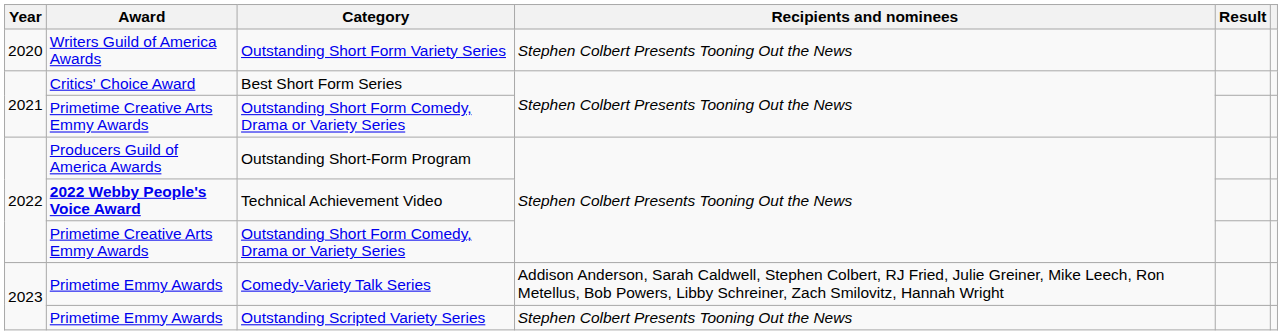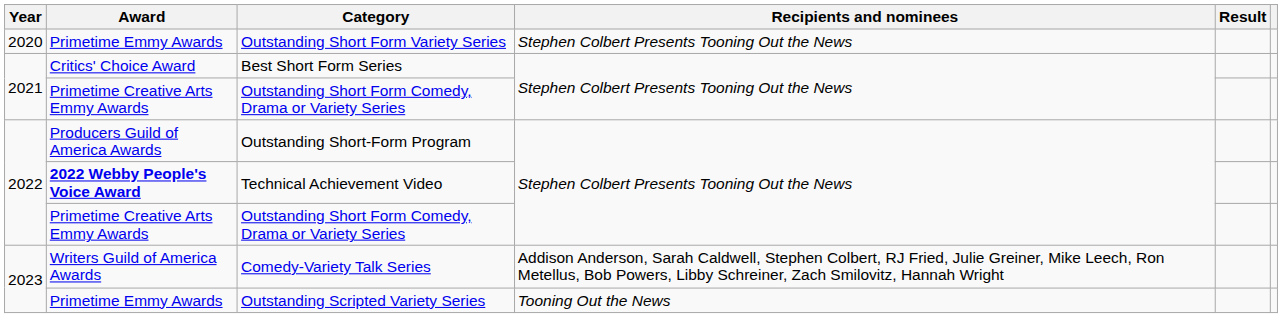 <table class="wikitable" style="font-size: 95%;">
 <tr>
 <th>Year</th>
 <th>Award</th>
 <th>Category</th>
 <th>Recipients and nominees</th>
 <th>Result</th>
 <th></th>
 </tr>
 <tr>
 <td>2020</td>
-<td><a href='#'>Writers Guild of America Awards</a></td>
+<td><a href='#'>Primetime Emmy Awards</a></td>
 <td><a href='#'>Outstanding Short Form Variety Series</a></td>
 <td><em>Stephen Colbert Presents Tooning Out the News</em></td>
 <td></td>
 <td></td>
 </tr>
 <tr>
 <td rowspan="2">2021</td>
 <td><a href='#'>Critics' Choice Award</a></td>
 <td>Best Short Form Series</td>
 <td rowspan="2"><em>Stephen Colbert Presents Tooning Out the News</em></td>
 <td></td>
 <td style="text-align:center;"></td>
 </tr>
 <tr>
 <td><a href='#'>Primetime Creative Arts Emmy Awards</a></td>
 <td><a href='#'>Outstanding Short Form Comedy, Drama or Variety Series</a></td>
 <td></td>
 <td style="text-align:center;"></td>
 </tr>
 <tr>
 <td rowspan="3">2022</td>
 <td><a href='#'>Producers Guild of America Awards</a></td>
 <td>Outstanding Short-Form Program</td>
 <td rowspan="3"><em>Stephen Colbert Presents Tooning Out the News</em></td>
 <td></td>
 <td></td>
 </tr>
 <tr>
 <td><strong><a href='#'>2022 Webby People's Voice Award</a></strong></td>
 <td>Technical Achievement Video</td>
 <td></td>
 <td></td>
 </tr>
 <tr>
 <td><a href='#'>Primetime Creative Arts Emmy Awards</a></td>
 <td><a href='#'>Outstanding Short Form Comedy, Drama or Variety Series</a></td>
 <td></td>
 <td></td>
 </tr>
 <tr>
 <td rowspan="2">2023</td>
-<td><a href='#'>Primetime Emmy Awards</a></td>
+<td><a href='#'>Writers Guild of America Awards</a></td>
 <td><a href='#'>Comedy-Variety Talk Series</a></td>
 <td>Addison Anderson, Sarah Caldwell, Stephen Colbert, RJ Fried, Julie Greiner, Mike Leech, Ron Metellus, Bob Powers, Libby Schreiner, Zach Smilovitz, Hannah Wright</td>
 <td></td>
 <td></td>
 </tr>
 <tr>
 <td><a href='#'>Primetime Emmy Awards</a></td>
 <td><a href='#'>Outstanding Scripted Variety Series</a></td>
-<td><em>Stephen Colbert Presents Tooning Out the News</em></td>
+<td><em>Tooning Out the News</em></td>
 <td></td>
 <td></td>
 </tr>
 </table>
